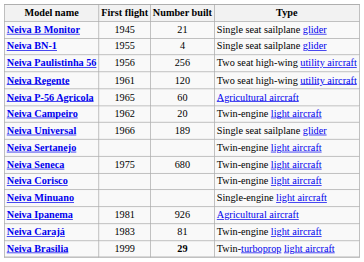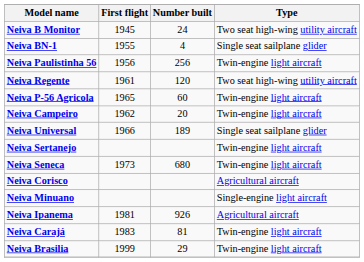 <table class="wikitable" align=center style="font-size:90%;">
 <tr>
 </tr>
 <tr style="background:#efefef;">
 <th>Model name</th>
 <th>First flight</th>
 <th>Number built</th>
 <th>Type</th>
 </tr>
 <tr>
 <td align=left><strong><a href='#'>Neiva B Monitor</a></strong></td>
 <td align=center>1945</td>
-<td align=center>21</td>
-<td align=left>Single seat sailplane <a href='#'>glider</a></td>
+<td align=center>24</td>
+<td align=left>Two seat high-wing <a href='#'>utility aircraft</a></td>
 </tr>
 <tr>
 <td align=left><strong><a href='#'>Neiva BN-1</a></strong></td>
 <td align=center>1955</td>
 <td align=center>4</td>
 <td align=left>Single seat sailplane <a href='#'>glider</a></td>
 </tr>
 <tr>
 <td align=left><strong><a href='#'>Neiva Paulistinha 56</a></strong></td>
 <td align=center>1956</td>
 <td align=center>256</td>
-<td align=left>Two seat high-wing <a href='#'>utility aircraft</a></td>
+<td align=left>Twin-engine <a href='#'>light aircraft</a></td>
 </tr>
 <tr>
 <td align=left><strong><a href='#'>Neiva Regente</a></strong></td>
 <td align=center>1961</td>
 <td align=center>120</td>
 <td align=left>Two seat high-wing <a href='#'>utility aircraft</a></td>
 </tr>
 <tr>
 <td align=left><strong><a href='#'>Neiva P-56 Agricola</a></strong></td>
 <td align=center>1965</td>
 <td align=center>60</td>
-<td align=left><a href='#'>Agricultural aircraft</a></td>
+<td align=left>Twin-engine <a href='#'>light aircraft</a></td>
 </tr>
 <tr>
 <td align=left><strong><a href='#'>Neiva Campeiro</a></strong></td>
 <td align=center>1962</td>
 <td align=center>20</td>
 <td align=left>Twin-engine <a href='#'>light aircraft</a></td>
 </tr>
 <tr>
 <td align=left><strong><a href='#'>Neiva Universal</a></strong></td>
 <td align=center>1966</td>
 <td align=center>189</td>
 <td align=left>Single seat sailplane <a href='#'>glider</a></td>
 </tr>
 <tr>
 <td align=left><strong><a href='#'>Neiva Sertanejo</a></strong></td>
 <td align=center></td>
 <td align=center></td>
 <td align=left>Twin-engine <a href='#'>light aircraft</a></td>
 </tr>
 <tr>
 <td align=left><strong><a href='#'>Neiva Seneca</a></strong></td>
-<td align=center>1975</td>
+<td align=center>1973</td>
 <td align=center>680</td>
 <td align=left>Twin-engine <a href='#'>light aircraft</a></td>
 </tr>
 <tr>
 <td align=left><strong><a href='#'>Neiva Corisco</a></strong></td>
 <td align=center></td>
 <td align=center></td>
-<td align=left>Twin-engine <a href='#'>light aircraft</a></td>
+<td align=left><a href='#'>Agricultural aircraft</a></td>
 </tr>
 <tr>
 <td align=left><strong><a href='#'>Neiva Minuano</a></strong></td>
 <td align=center></td>
 <td align=center></td>
 <td align=left>Single-engine <a href='#'>light aircraft</a></td>
 </tr>
 <tr>
 <td align=left><strong><a href='#'>Neiva Ipanema</a></strong></td>
 <td align=center>1981</td>
 <td align=center>926</td>
 <td align=left><a href='#'>Agricultural aircraft</a></td>
 </tr>
 <tr>
 <td align=left><strong><a href='#'>Neiva Carajá</a></strong></td>
 <td align=center>1983</td>
 <td align=center>81</td>
 <td align=left>Twin-engine <a href='#'>light aircraft</a></td>
 </tr>
 <tr>
 <td align=left><strong><a href='#'>Neiva Brasilia</a></strong></td>
 <td align=center>1999</td>
-<td align=center><strong>29</strong></td>
-<td align=left>Twin-<a href='#'>turboprop</a> <a href='#'>light aircraft</a></td>
+<td align=center>29</td>
+<td align=left>Twin-engine <a href='#'>light aircraft</a></td>
 </tr>
 <tr>
 </tr>
 </table>
